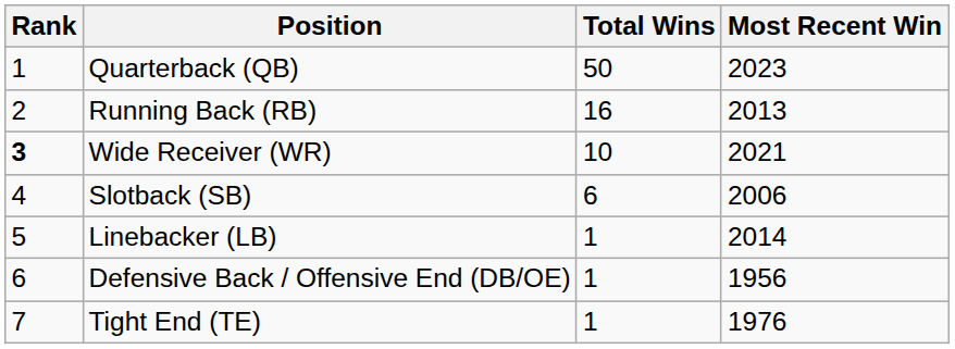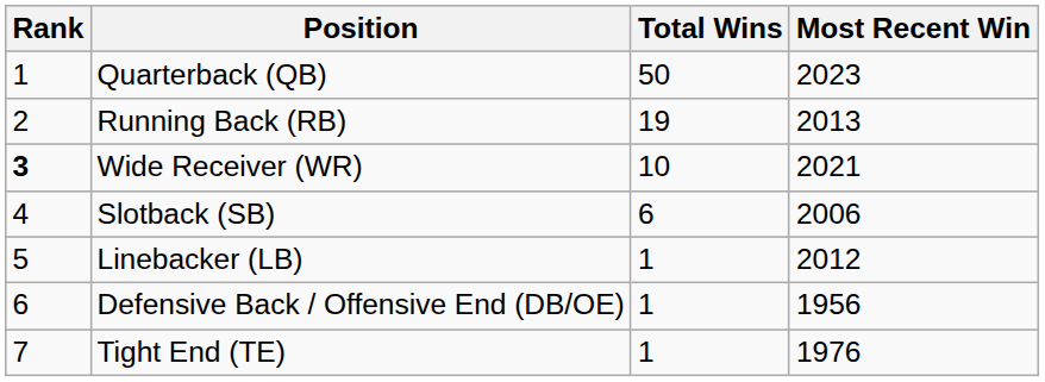 <table class="wikitable sortable">
 <tr>
 <th>Rank</th>
 <th>Position</th>
 <th>Total Wins</th>
 <th>Most Recent Win</th>
 </tr>
 <tr>
 <td>1</td>
 <td>Quarterback (QB)</td>
 <td>50</td>
 <td>2023</td>
 </tr>
 <tr>
 <td>2</td>
 <td>Running Back (RB)</td>
-<td>16</td>
+<td>19</td>
 <td>2013</td>
 </tr>
 <tr>
 <td><strong>3</strong></td>
 <td>Wide Receiver (WR)</td>
 <td>10</td>
 <td>2021</td>
 </tr>
 <tr>
 <td>4</td>
 <td>Slotback (SB)</td>
 <td>6</td>
 <td>2006</td>
 </tr>
 <tr>
 <td>5</td>
 <td>Linebacker (LB)</td>
 <td>1</td>
-<td>2014</td>
+<td>2012</td>
 </tr>
 <tr>
 <td>6</td>
 <td>Defensive Back / Offensive End (DB/OE)</td>
 <td>1</td>
 <td>1956</td>
 </tr>
 <tr>
 <td>7</td>
 <td>Tight End (TE)</td>
 <td>1</td>
 <td>1976</td>
 </tr>
 </table>
